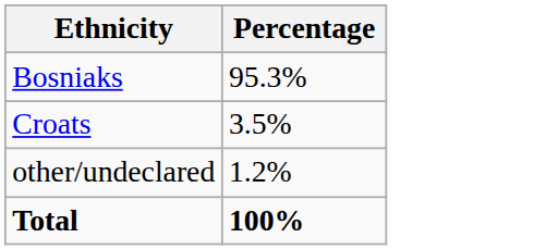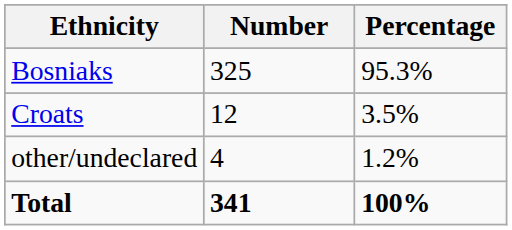 <table class="wikitable">
 <tr>
 <th width="100px">Ethnicity</th>
+<th width="80px">Number</th>
 <th width="80px">Percentage</th>
 </tr>
 <tr>
 <td><a href='#'>Bosniaks</a></td>
+<td>325</td>
 <td>95.3%</td>
 </tr>
 <tr>
 <td><a href='#'>Croats</a></td>
+<td>12</td>
 <td>3.5%</td>
 </tr>
 <tr>
 <td>other/undeclared</td>
+<td>4</td>
 <td>1.2%</td>
 </tr>
 <tr>
 <td><strong>Total</strong></td>
+<td><strong>341</strong></td>
 <td><strong>100%</strong></td>
 </tr>
 </table>
